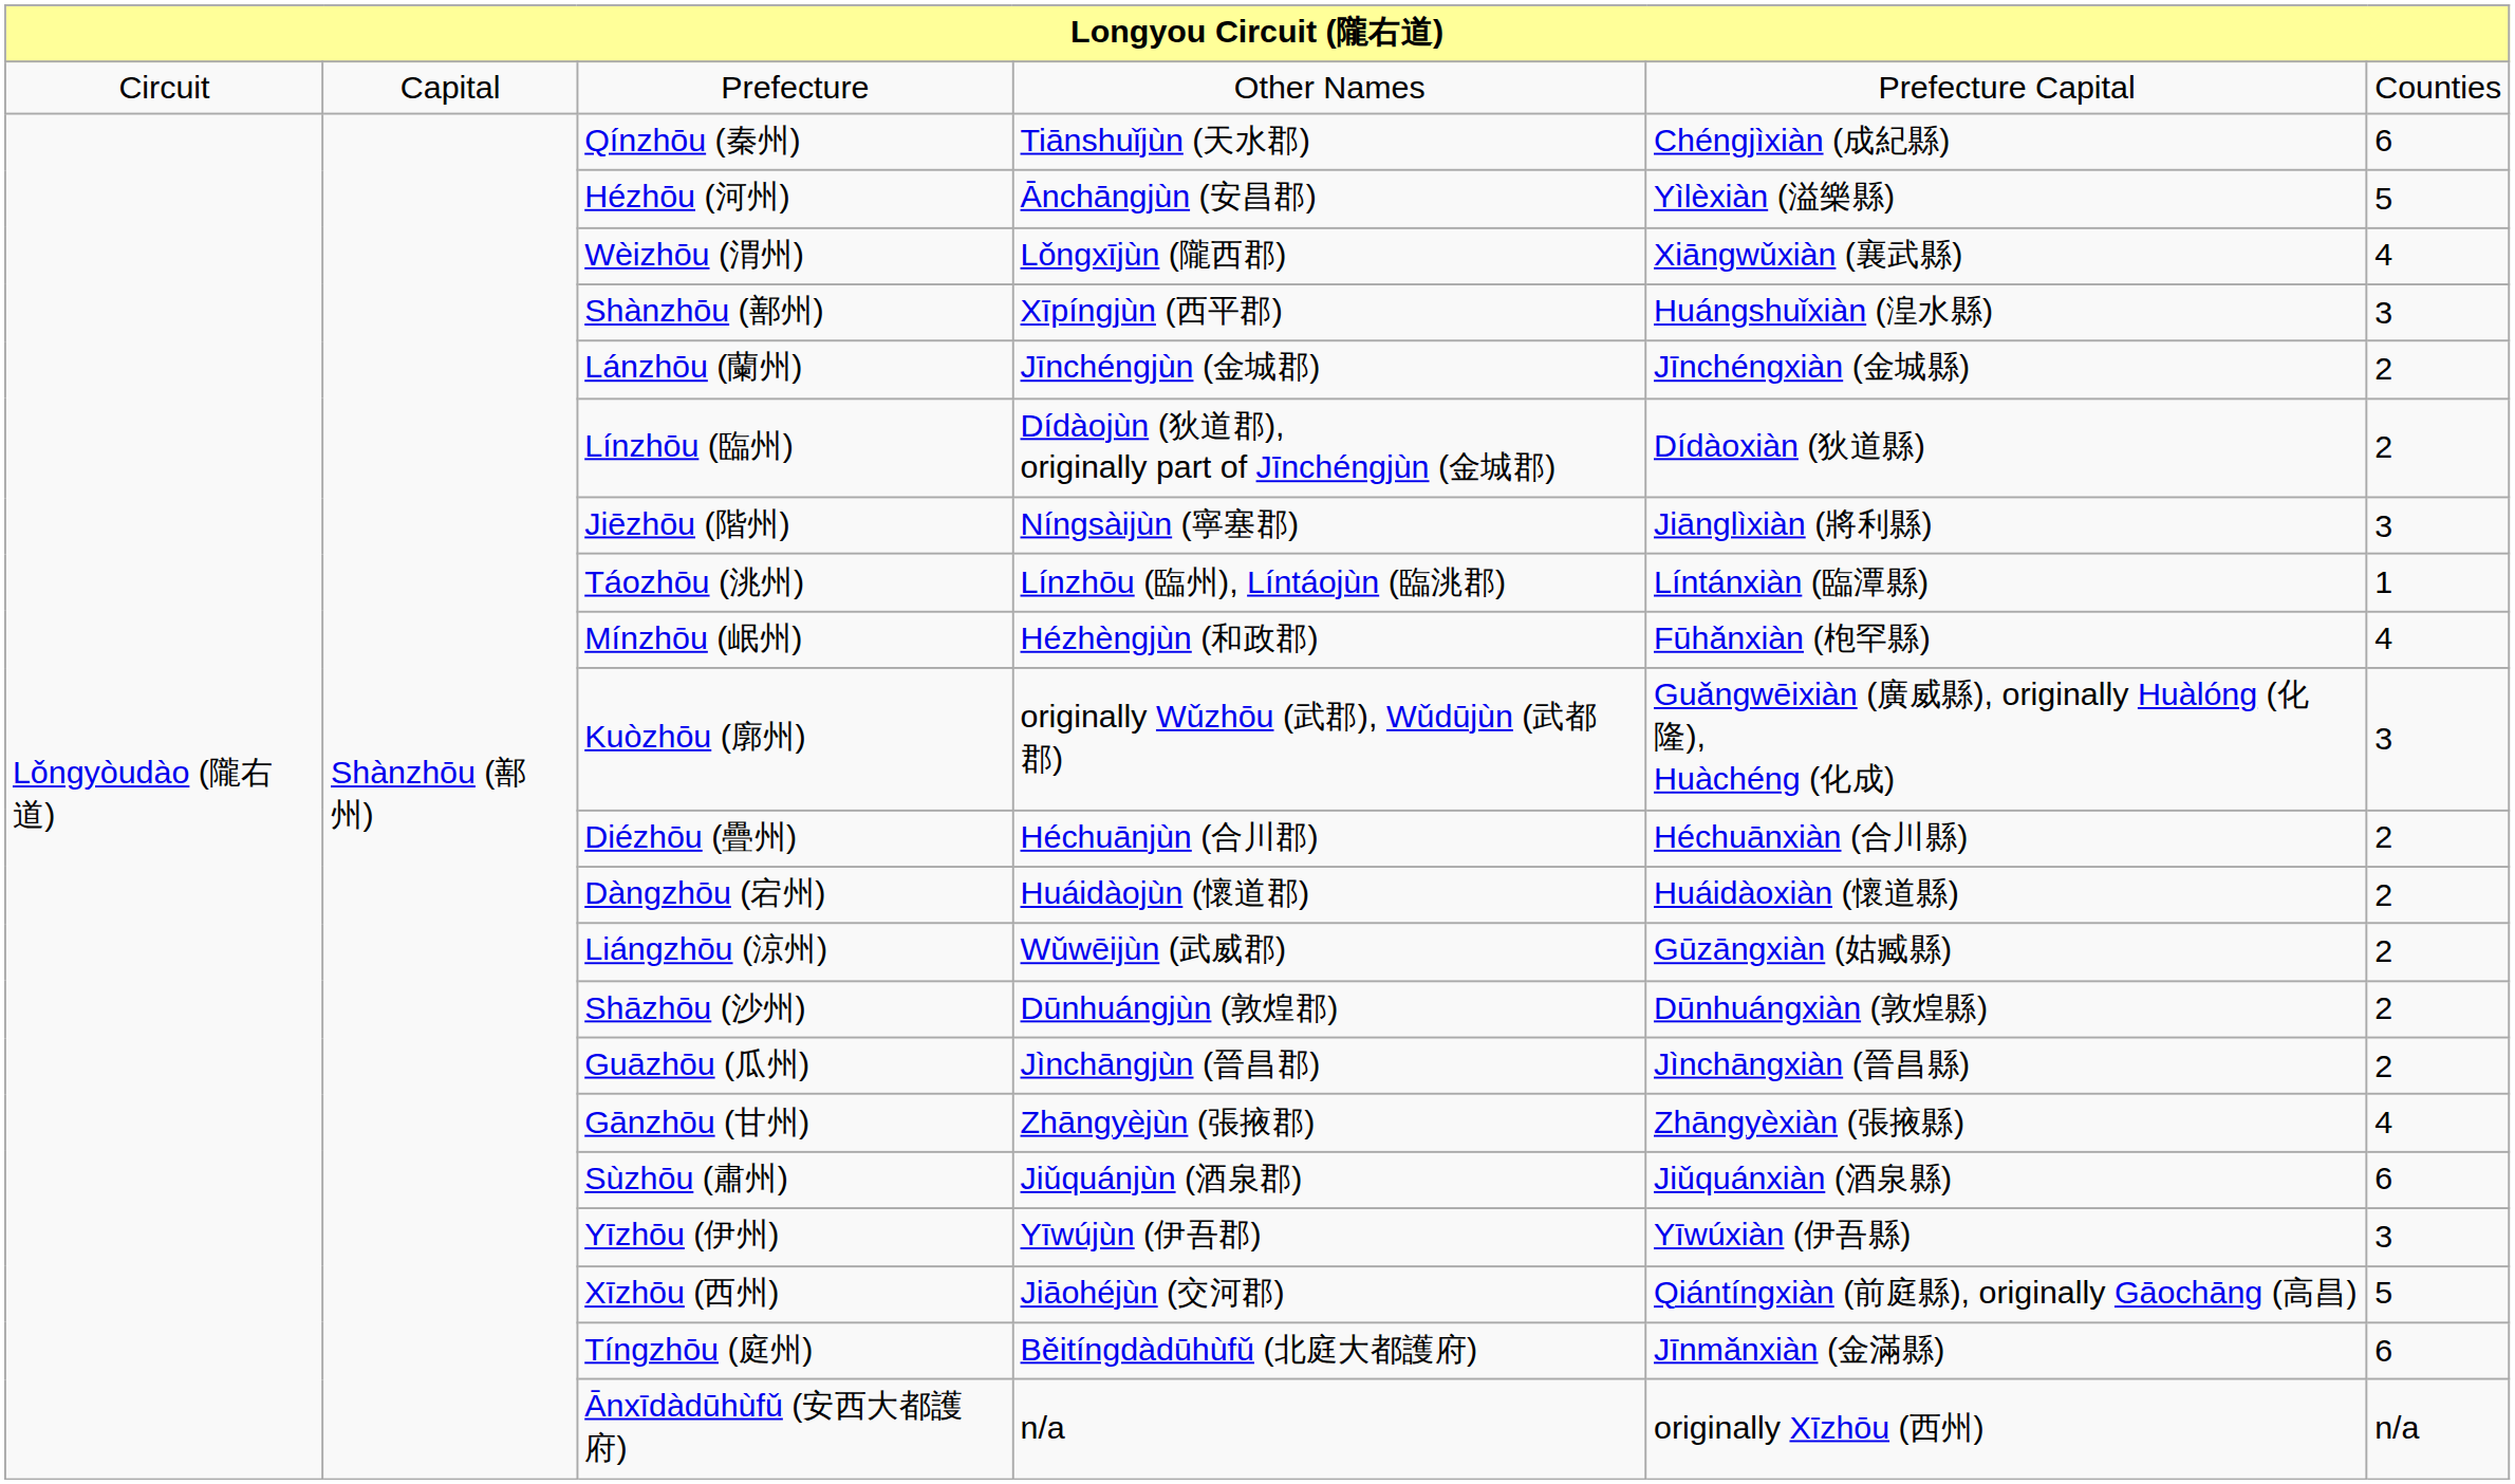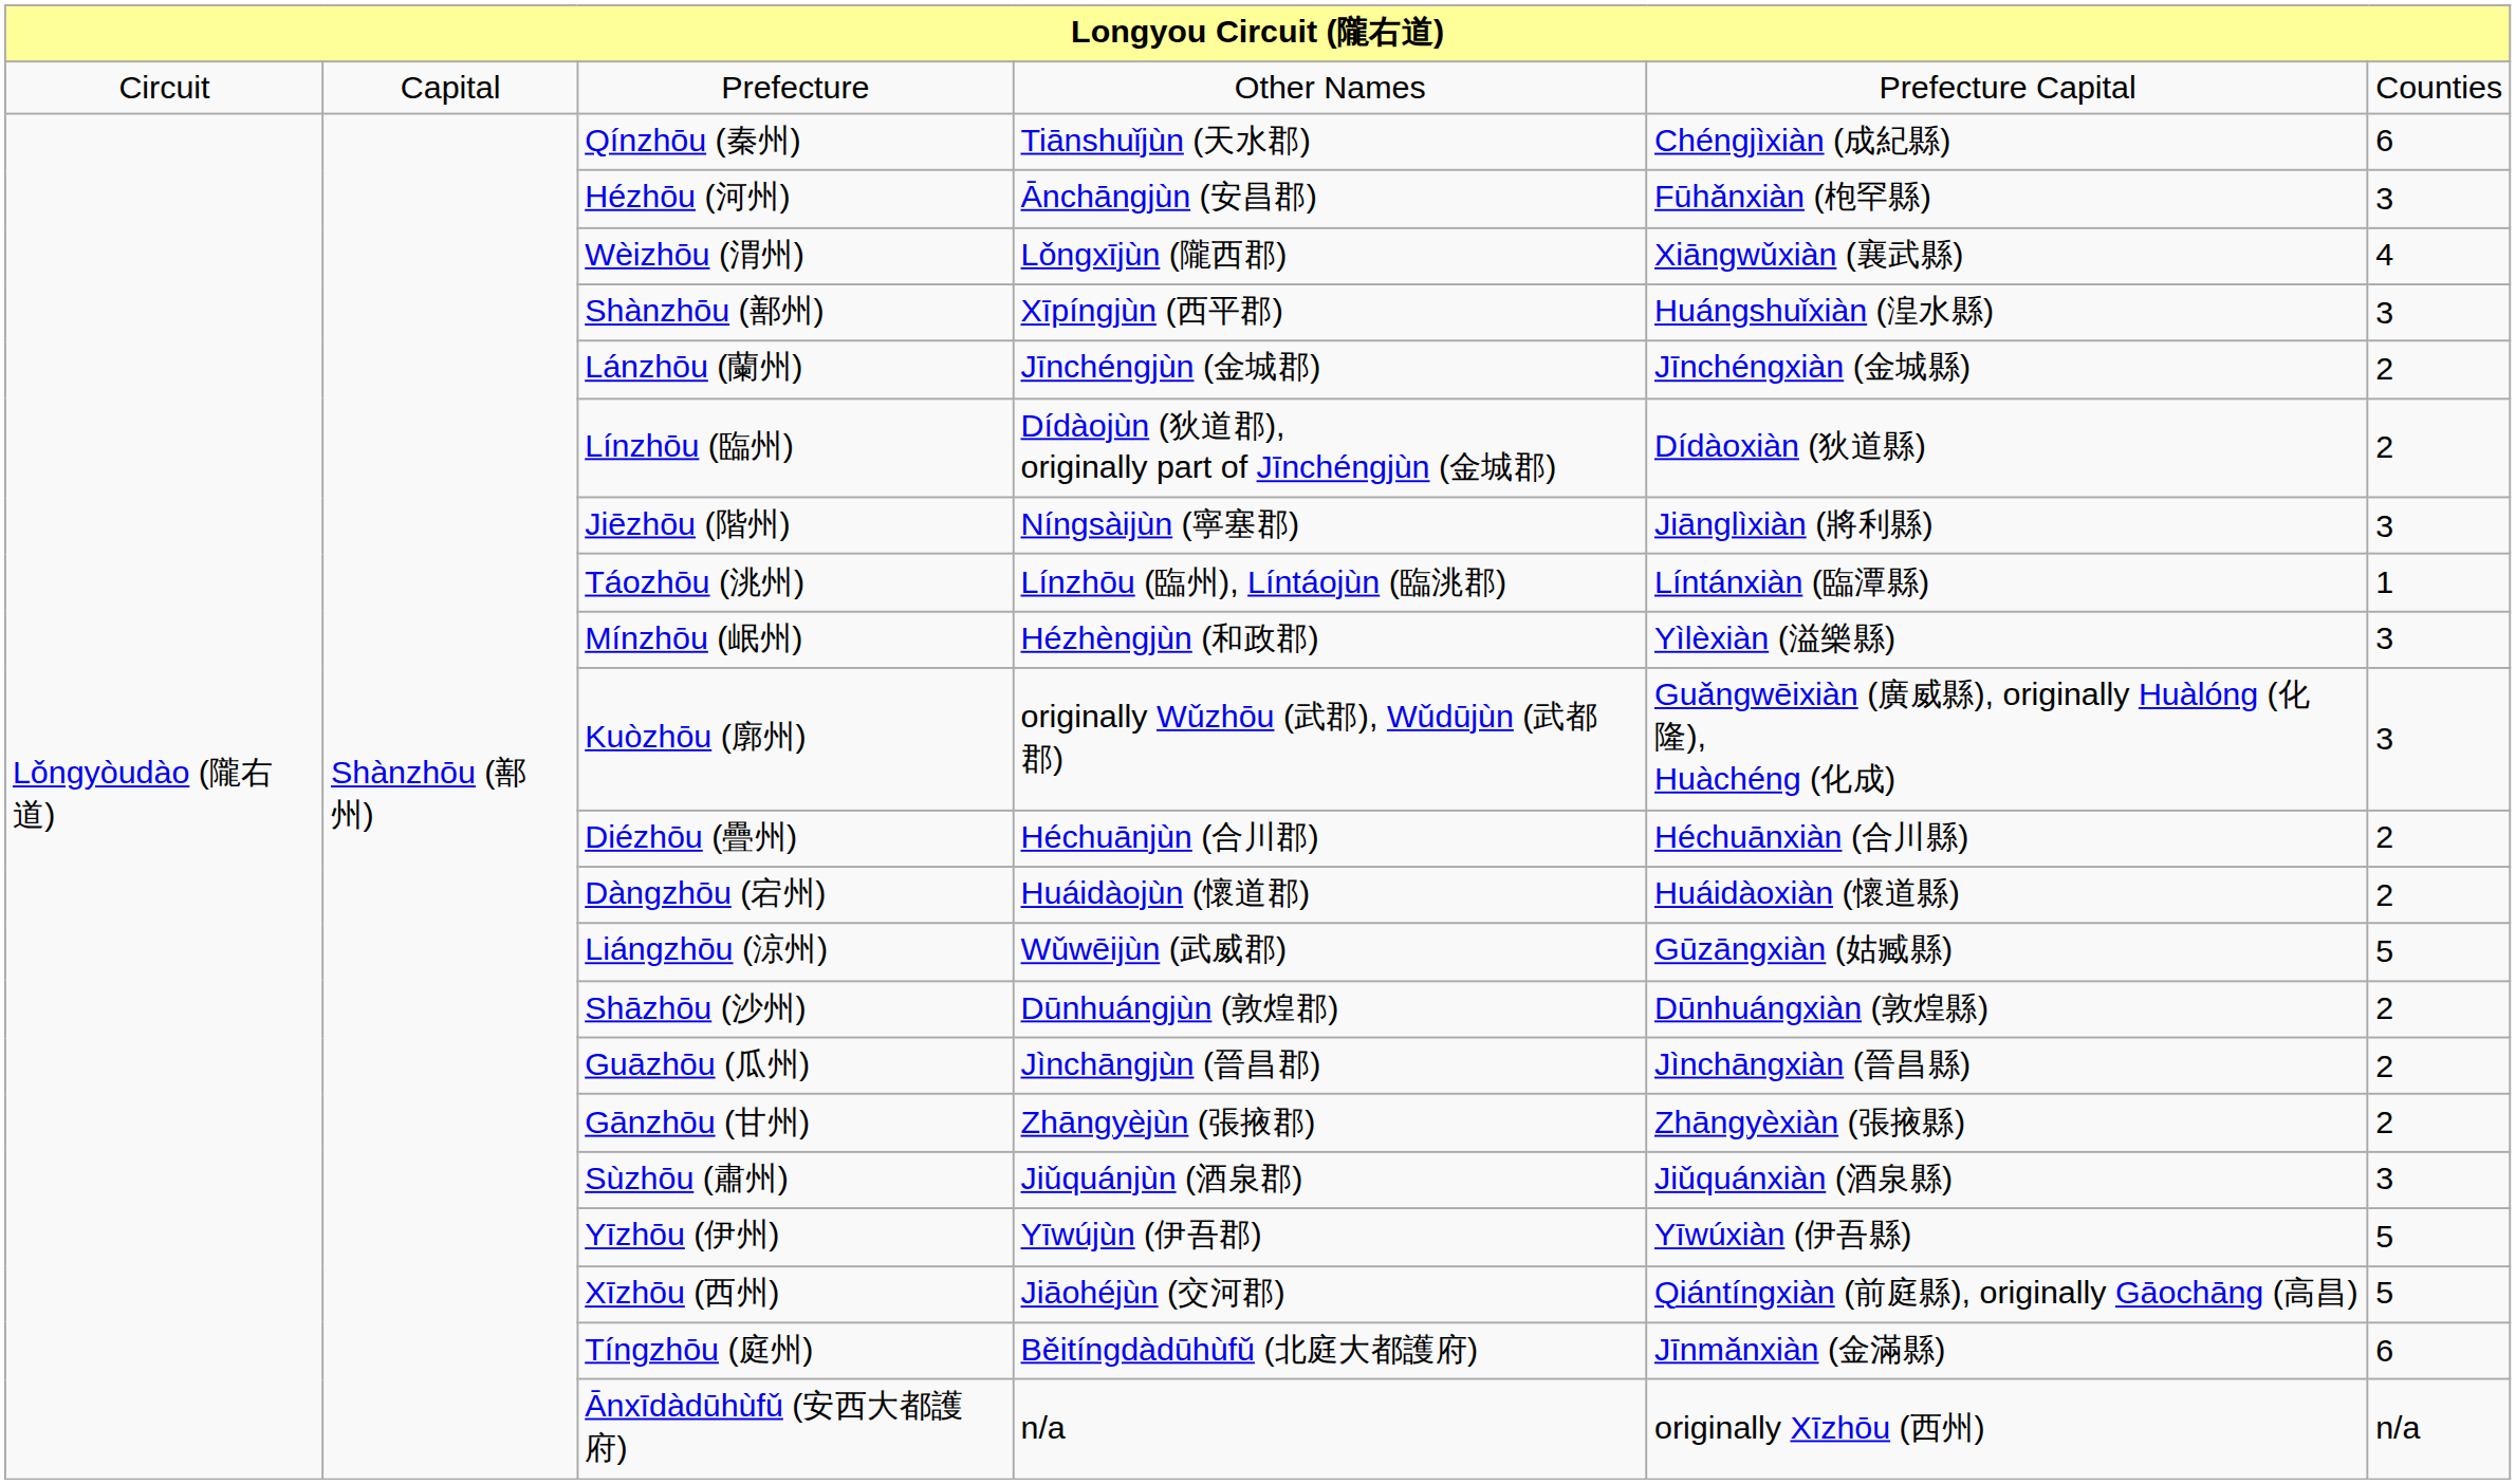 <table class="wikitable collapsible collapsed">
 <tr>
 <th colspan="12" align="center" style="background: #ffff99;"><strong>Longyou Circuit (隴右道)</strong></th>
 </tr>
 <tr align="center">
 <td>Circuit</td>
 <td>Capital</td>
 <td>Prefecture</td>
 <td>Other Names</td>
 <td>Prefecture Capital</td>
 <td>Counties</td>
 </tr>
 <tr>
 <td rowspan="21"><a href='#'>Lǒngyòudào</a> (隴右道)</td>
 <td rowspan="21"><a href='#'>Shànzhōu</a> (鄯州)</td>
 <td><a href='#'>Qínzhōu</a> (秦州)</td>
 <td><a href='#'>Tiānshuǐjùn</a> (天水郡)</td>
 <td><a href='#'>Chéngjìxiàn</a> (成紀縣)</td>
 <td>6</td>
 </tr>
 <tr>
 <td><a href='#'>Hézhōu</a> (河州)</td>
 <td><a href='#'>Ānchāngjùn</a> (安昌郡)</td>
-<td><a href='#'>Yìlèxiàn</a> (溢樂縣)</td>
-<td>5</td>
+<td><a href='#'>Fūhǎnxiàn</a> (枹罕縣)</td>
+<td>3</td>
 </tr>
 <tr>
 <td><a href='#'>Wèizhōu</a> (渭州)</td>
 <td><a href='#'>Lǒngxījùn</a> (隴西郡)</td>
 <td><a href='#'>Xiāngwǔxiàn</a> (襄武縣)</td>
 <td>4</td>
 </tr>
 <tr>
 <td><a href='#'>Shànzhōu</a> (鄯州)</td>
 <td><a href='#'>Xīpíngjùn</a> (西平郡)</td>
 <td><a href='#'>Huángshuǐxiàn</a> (湟水縣)</td>
 <td>3</td>
 </tr>
 <tr>
 <td><a href='#'>Lánzhōu</a> (蘭州)</td>
 <td><a href='#'>Jīnchéngjùn</a> (金城郡)</td>
 <td><a href='#'>Jīnchéngxiàn</a> (金城縣)</td>
 <td>2</td>
 </tr>
 <tr>
 <td><a href='#'>Línzhōu</a> (臨州)</td>
 <td><a href='#'>Dídàojùn</a> (狄道郡),<br>originally part of <a href='#'>Jīnchéngjùn</a> (金城郡)</td>
 <td><a href='#'>Dídàoxiàn</a> (狄道縣)</td>
 <td>2</td>
 </tr>
 <tr>
 <td><a href='#'>Jiēzhōu</a> (階州)</td>
 <td><a href='#'>Níngsàijùn</a> (寧塞郡)</td>
 <td><a href='#'>Jiānglìxiàn</a> (將利縣)</td>
 <td>3</td>
 </tr>
 <tr>
 <td><a href='#'>Táozhōu</a> (洮州)</td>
 <td><a href='#'>Línzhōu</a> (臨州), <a href='#'>Líntáojùn</a> (臨洮郡)</td>
 <td><a href='#'>Líntánxiàn</a> (臨潭縣)</td>
 <td>1</td>
 </tr>
 <tr>
 <td><a href='#'>Mínzhōu</a> (岷州)</td>
 <td><a href='#'>Hézhèngjùn</a> (和政郡)</td>
-<td><a href='#'>Fūhǎnxiàn</a> (枹罕縣)</td>
-<td>4</td>
+<td><a href='#'>Yìlèxiàn</a> (溢樂縣)</td>
+<td>3</td>
 </tr>
 <tr>
 <td><a href='#'>Kuòzhōu</a> (廓州)</td>
 <td>originally <a href='#'>Wǔzhōu</a> (武郡), <a href='#'>Wǔdūjùn</a> (武都郡)</td>
 <td><a href='#'>Guǎngwēixiàn</a> (廣威縣), originally <a href='#'>Huàlóng</a> (化隆),<br><a href='#'>Huàchéng</a> (化成)</td>
 <td>3</td>
 </tr>
 <tr>
 <td><a href='#'>Diézhōu</a> (疊州)</td>
 <td><a href='#'>Héchuānjùn</a> (合川郡)</td>
 <td><a href='#'>Héchuānxiàn</a> (合川縣)</td>
 <td>2</td>
 </tr>
 <tr>
 <td><a href='#'>Dàngzhōu</a> (宕州)</td>
 <td><a href='#'>Huáidàojùn</a> (懷道郡)</td>
 <td><a href='#'>Huáidàoxiàn</a> (懷道縣)</td>
 <td>2</td>
 </tr>
 <tr>
 <td><a href='#'>Liángzhōu</a> (涼州)</td>
 <td><a href='#'>Wǔwēijùn</a> (武威郡)</td>
 <td><a href='#'>Gūzāngxiàn</a> (姑臧縣)</td>
-<td>2</td>
+<td>5</td>
 </tr>
 <tr>
 <td><a href='#'>Shāzhōu</a> (沙州)</td>
 <td><a href='#'>Dūnhuángjùn</a> (敦煌郡)</td>
 <td><a href='#'>Dūnhuángxiàn</a> (敦煌縣)</td>
 <td>2</td>
 </tr>
 <tr>
 <td><a href='#'>Guāzhōu</a> (瓜州)</td>
 <td><a href='#'>Jìnchāngjùn</a> (晉昌郡)</td>
 <td><a href='#'>Jìnchāngxiàn</a> (晉昌縣)</td>
 <td>2</td>
 </tr>
 <tr>
 <td><a href='#'>Gānzhōu</a> (甘州)</td>
 <td><a href='#'>Zhāngyèjùn</a> (張掖郡)</td>
 <td><a href='#'>Zhāngyèxiàn</a> (張掖縣)</td>
-<td>4</td>
+<td>2</td>
 </tr>
 <tr>
 <td><a href='#'>Sùzhōu</a> (肅州)</td>
 <td><a href='#'>Jiǔquánjùn</a> (酒泉郡)</td>
 <td><a href='#'>Jiǔquánxiàn</a> (酒泉縣)</td>
-<td>6</td>
+<td>3</td>
 </tr>
 <tr>
 <td><a href='#'>Yīzhōu</a> (伊州)</td>
 <td><a href='#'>Yīwújùn</a> (伊吾郡)</td>
 <td><a href='#'>Yīwúxiàn</a> (伊吾縣)</td>
-<td>3</td>
+<td>5</td>
 </tr>
 <tr>
 <td><a href='#'>Xīzhōu</a> (西州)</td>
 <td><a href='#'>Jiāohéjùn</a> (交河郡)</td>
 <td><a href='#'>Qiántíngxiàn</a> (前庭縣), originally <a href='#'>Gāochāng</a> (高昌)</td>
 <td>5</td>
 </tr>
 <tr>
 <td><a href='#'>Tíngzhōu</a> (庭州)</td>
 <td><a href='#'>Běitíngdàdūhùfǔ</a> (北庭大都護府)</td>
 <td><a href='#'>Jīnmǎnxiàn</a> (金滿縣)</td>
 <td>6</td>
 </tr>
 <tr>
 <td><a href='#'>Ānxīdàdūhùfǔ</a> (安西大都護府)</td>
 <td>n/a</td>
 <td>originally <a href='#'>Xīzhōu</a> (西州)</td>
 <td>n/a</td>
 </tr>
 </table>
